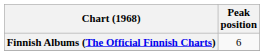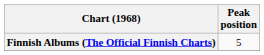 <table class="wikitable plainrowheaders sortable" style="text-align:center;">
 <tr>
 <th>Chart (1968)</th>
 <th>Peak<br>position</th>
 </tr>
 <tr>
 <th scope="row">Finnish Albums (<a href='#'>The Official Finnish Charts</a>)</th>
-<td align="center">6</td>
+<td align="center">5</td>
 </tr>
 <tr>
 </tr>
 <tr>
 </tr>
 <tr>
 </tr>
 <tr>
 </tr>
 </table>
